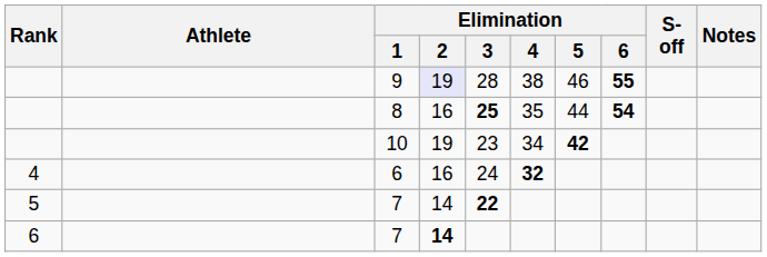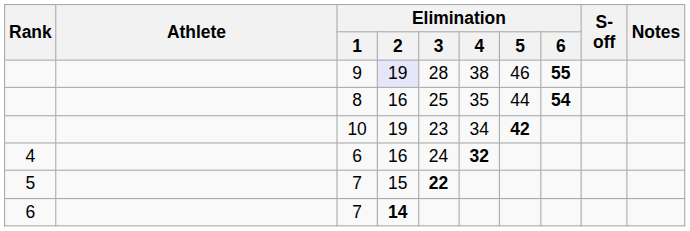 <table class="wikitable" style="text-align:center">
 <tr>
 <th rowspan=2 width=40>Rank</th>
 <th rowspan=2 width=250>Athlete</th>
 <th colspan=6>Elimination</th>
 <th rowspan=2 width=35>S-off</th>
 <th rowspan=2 width=45>Notes</th>
 </tr>
 <tr>
 <th width=30>1</th>
 <th width=30>2</th>
 <th width=30>3</th>
 <th width=30>4</th>
 <th width=30>5</th>
 <th width=30>6</th>
 </tr>
 <tr>
 <td></td>
 <td align=left></td>
 <td>9</td>
 <td style="background: lavender;">19</td>
 <td>28</td>
 <td>38</td>
 <td>46</td>
 <td><strong>55</strong></td>
 <td></td>
 <td></td>
 </tr>
 <tr>
 <td></td>
 <td align=left></td>
 <td>8</td>
 <td>16</td>
-<td><strong>25</strong></td>
+<td>25</td>
 <td>35</td>
 <td>44</td>
 <td><strong>54</strong></td>
 <td></td>
 <td></td>
 </tr>
 <tr>
 <td></td>
 <td align=left></td>
 <td>10</td>
 <td>19</td>
 <td>23</td>
 <td>34</td>
 <td><strong>42</strong></td>
 <td></td>
 <td></td>
 <td></td>
 </tr>
 <tr>
 <td>4</td>
 <td align=left></td>
 <td>6</td>
 <td>16</td>
 <td>24</td>
 <td><strong>32</strong></td>
 <td></td>
 <td></td>
 <td></td>
 <td></td>
 </tr>
 <tr>
 <td>5</td>
 <td align=left></td>
 <td>7</td>
-<td>14</td>
+<td>15</td>
 <td><strong>22</strong></td>
 <td></td>
 <td></td>
 <td></td>
 <td></td>
 <td></td>
 </tr>
 <tr>
 <td>6</td>
 <td align=left></td>
 <td>7</td>
 <td><strong>14</strong></td>
 <td></td>
 <td></td>
 <td></td>
 <td></td>
 <td></td>
 <td></td>
 </tr>
 </table>
